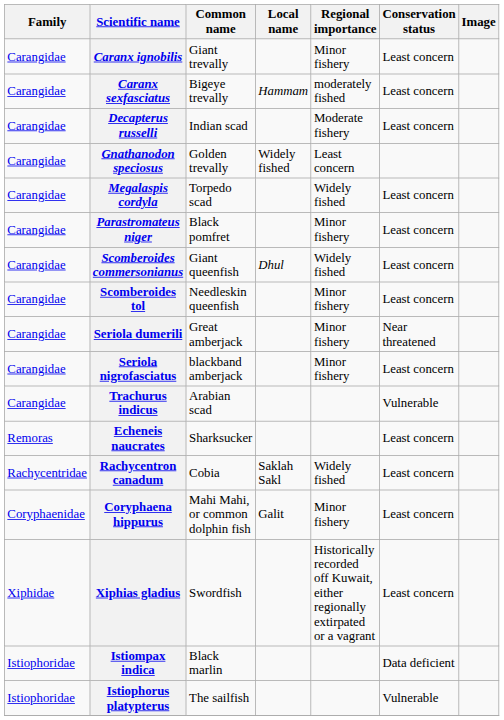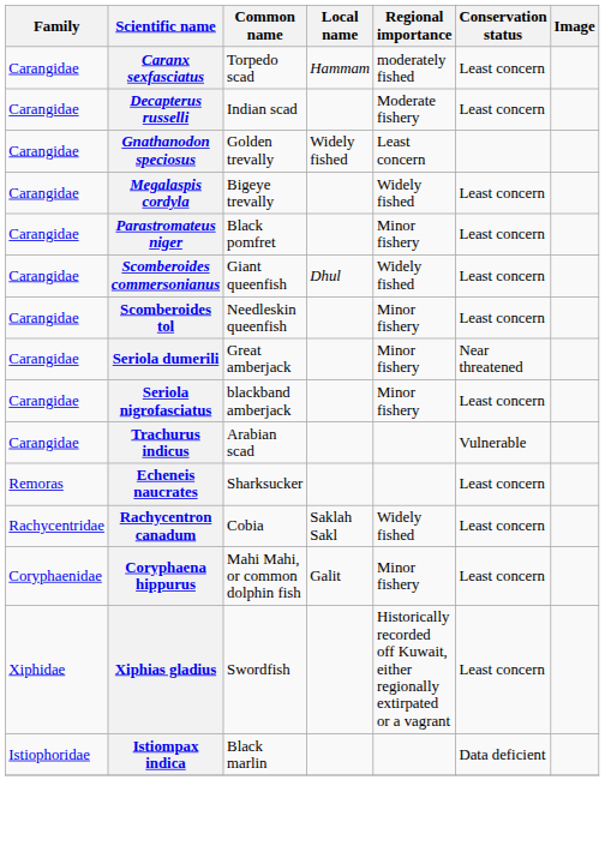 <table class="wikitable sortable">
 <tr>
 <th>Family</th>
 <th><a href='#'>Scientific name</a></th>
 <th><strong>Common name</strong></th>
 <th><strong>Local name</strong></th>
 <th>Regional importance</th>
 <th>Conservation status</th>
 <th>Image</th>
 </tr>
 <tr>
 <td><a href='#'>Carangidae</a></td>
-<th><em><a href='#'>Caranx ignobilis</a></em></th>
-<td>Giant trevally</td>
-<td></td>
-<td>Minor fishery</td>
-<td>Least concern</td>
-<td></td>
-</tr>
-<tr>
-<td><a href='#'>Carangidae</a></td>
 <th><em><a href='#'>Caranx sexfasciatus</a></em></th>
-<td>Bigeye trevally</td>
+<td>Torpedo scad</td>
 <td><em>Hammam</em></td>
 <td>moderately fished</td>
 <td>Least concern</td>
 <td></td>
 </tr>
 <tr>
 <td><a href='#'>Carangidae</a></td>
 <th><em><a href='#'>Decapterus russelli</a></em></th>
 <td>Indian scad</td>
 <td></td>
 <td>Moderate fishery</td>
 <td>Least concern</td>
 <td></td>
 </tr>
 <tr>
 <td><a href='#'>Carangidae</a></td>
 <th><em><a href='#'>Gnathanodon speciosus</a></em></th>
 <td>Golden trevally</td>
 <td>Widely fished</td>
 <td>Least concern</td>
 <td></td>
 </tr>
 <tr>
 <td><a href='#'>Carangidae</a></td>
 <th><em><a href='#'>Megalaspis cordyla</a></em></th>
-<td>Torpedo scad</td>
+<td>Bigeye trevally</td>
 <td></td>
 <td>Widely fished</td>
 <td>Least concern</td>
 <td></td>
 </tr>
 <tr>
 <td><a href='#'>Carangidae</a></td>
 <th><em><a href='#'>Parastromateus niger</a></em></th>
 <td>Black pomfret</td>
 <td></td>
 <td>Minor fishery</td>
 <td>Least concern</td>
 <td></td>
 </tr>
 <tr>
 <td><a href='#'>Carangidae</a></td>
 <th><em><a href='#'>Scomberoides commersonianus</a></em></th>
 <td>Giant queenfish</td>
 <td><em>Dhul<strong></td>
 <td>Widely fished</td>
 <td>Least concern</td>
 <td></td>
 </tr>
 <tr>
 <td><a href='#'>Carangidae</a></td>
 <th></em><a href='#'>Scomberoides tol</a><em></th>
 <td>Needleskin queenfish</td>
 <td></td>
 <td>Minor fishery</td>
 <td>Least concern</td>
 <td></td>
 </tr>
 <tr>
 <td><a href='#'>Carangidae</a></td>
 <th></em><a href='#'>Seriola dumerili</a><em></th>
 <td>Great amberjack</td>
 <td></td>
 <td>Minor fishery</td>
 <td>Near threatened</td>
 <td></td>
 </tr>
 <tr>
 <td><a href='#'>Carangidae</a></td>
 <th></em><a href='#'>Seriola nigrofasciatus</a><em></th>
 <td>blackband amberjack</td>
 <td></td>
 <td>Minor fishery</td>
 <td>Least concern</td>
 <td></td>
 </tr>
 <tr>
 <td><a href='#'>Carangidae</a></td>
 <th></em><a href='#'>Trachurus indicus</a><em></th>
 <td>Arabian scad</td>
 <td></td>
 <td></td>
 <td>Vulnerable</td>
 <td></td>
 </tr>
 <tr>
 <td><a href='#'>Remoras</a></td>
 <th></em><a href='#'>Echeneis naucrates</a><em></th>
 <td>Sharksucker</td>
 <td></td>
 <td></td>
 <td>Least concern</td>
 <td></td>
 </tr>
 <tr>
 <td><a href='#'>Rachycentridae</a></td>
 <th></em><a href='#'>Rachycentron canadum</a><em></th>
 <td>Cobia</td>
 <td> </em>Saklah<em><br></em>Sakl<em></td>
 <td>Widely fished</td>
 <td>Least concern</td>
 <td></td>
 </tr>
 <tr>
 <td><a href='#'>Coryphaenidae</a></td>
 <th></em><a href='#'>Coryphaena hippurus</a><em></th>
 <td>Mahi Mahi, or common dolphin fish</td>
 <td> </em>Galit<em></td>
 <td>Minor fishery</td>
 <td>Least concern</td>
 <td></td>
 </tr>
 <tr>
 <td><a href='#'>Xiphidae</a></td>
 <th></em><a href='#'>Xiphias gladius</a><em></th>
 <td>Swordfish</td>
 <td></td>
 <td>Historically recorded off Kuwait, either regionally extirpated or a vagrant</td>
 <td>Least concern</td>
 <td></td>
 </tr>
 <tr>
 <td><a href='#'>Istiophoridae</a></td>
 <th></em><a href='#'>Istiompax indica</a><em></th>
 <td>Black marlin</td>
 <td></td>
 <td></td>
 <td>Data deficient</td>
 <td></td>
 </tr>
 <tr>
-<td><a href='#'>Istiophoridae</a></td>
-<th></em><a href='#'>Istiophorus platypterus</a><em></th>
-<td>The sailfish</td>
-<td></td>
-<td></td>
-<td>Vulnerable</td>
-<td></td>
-</tr>
-<tr>
 </tr>
 </table>
